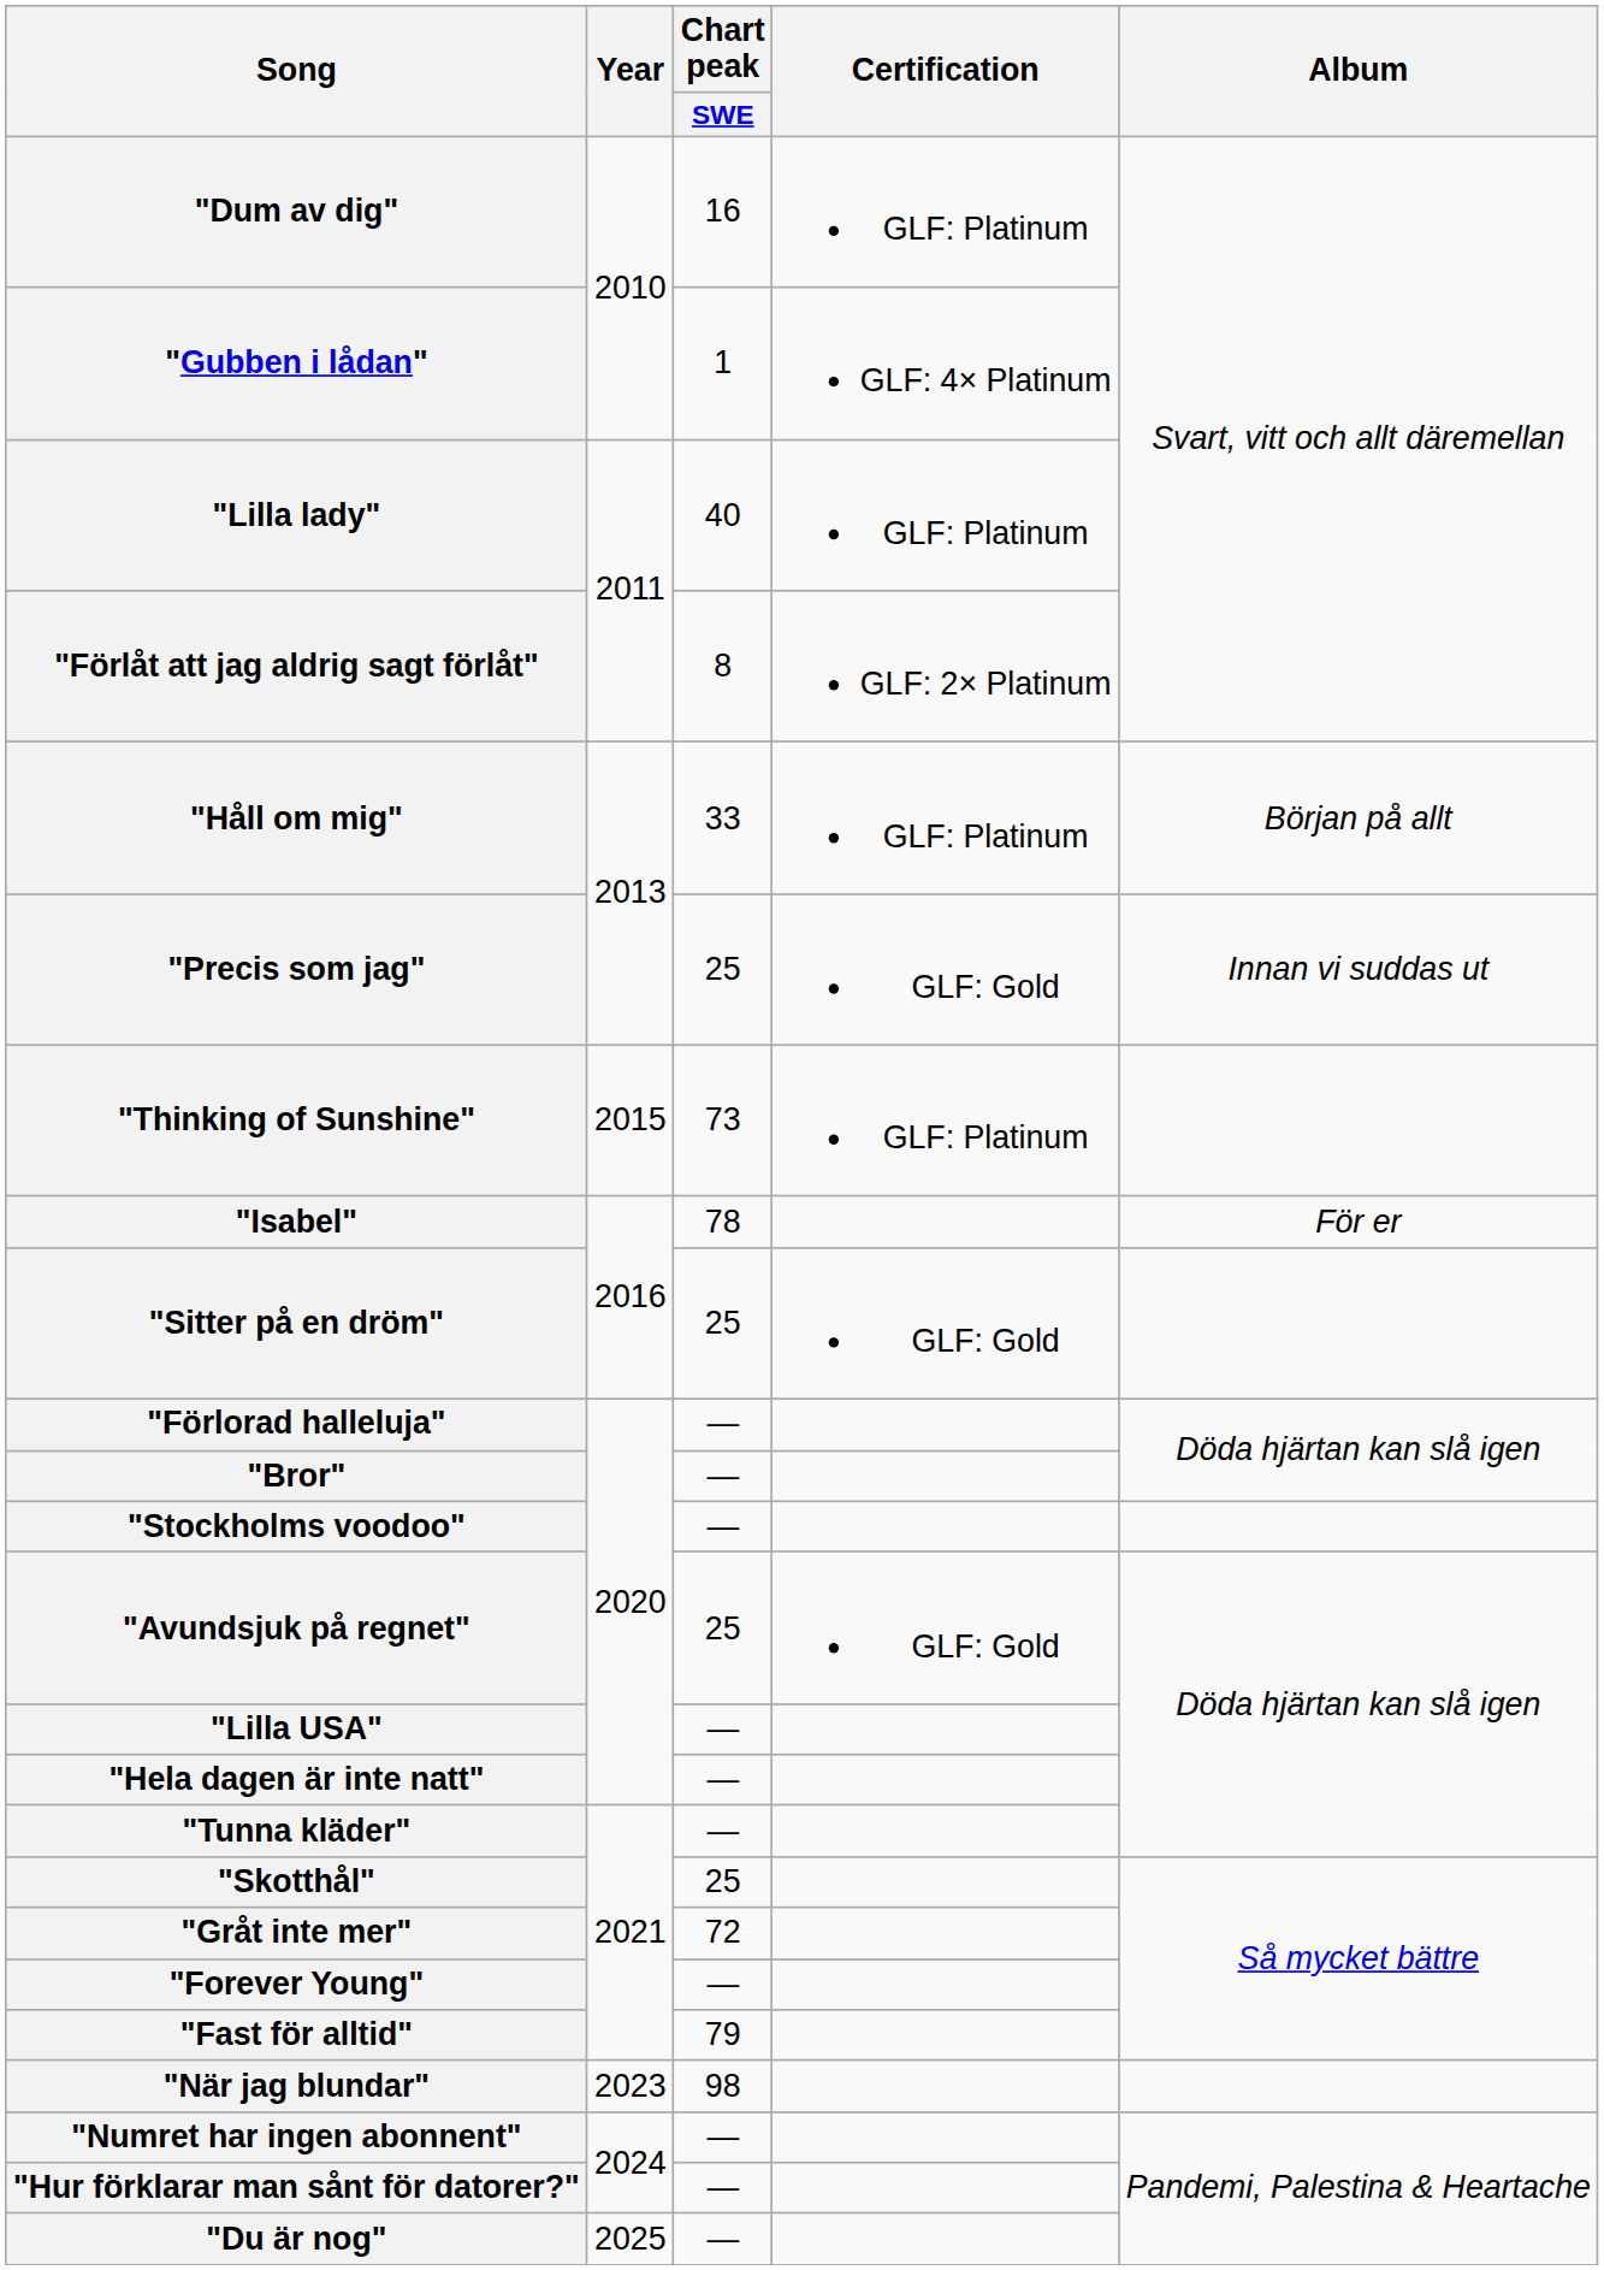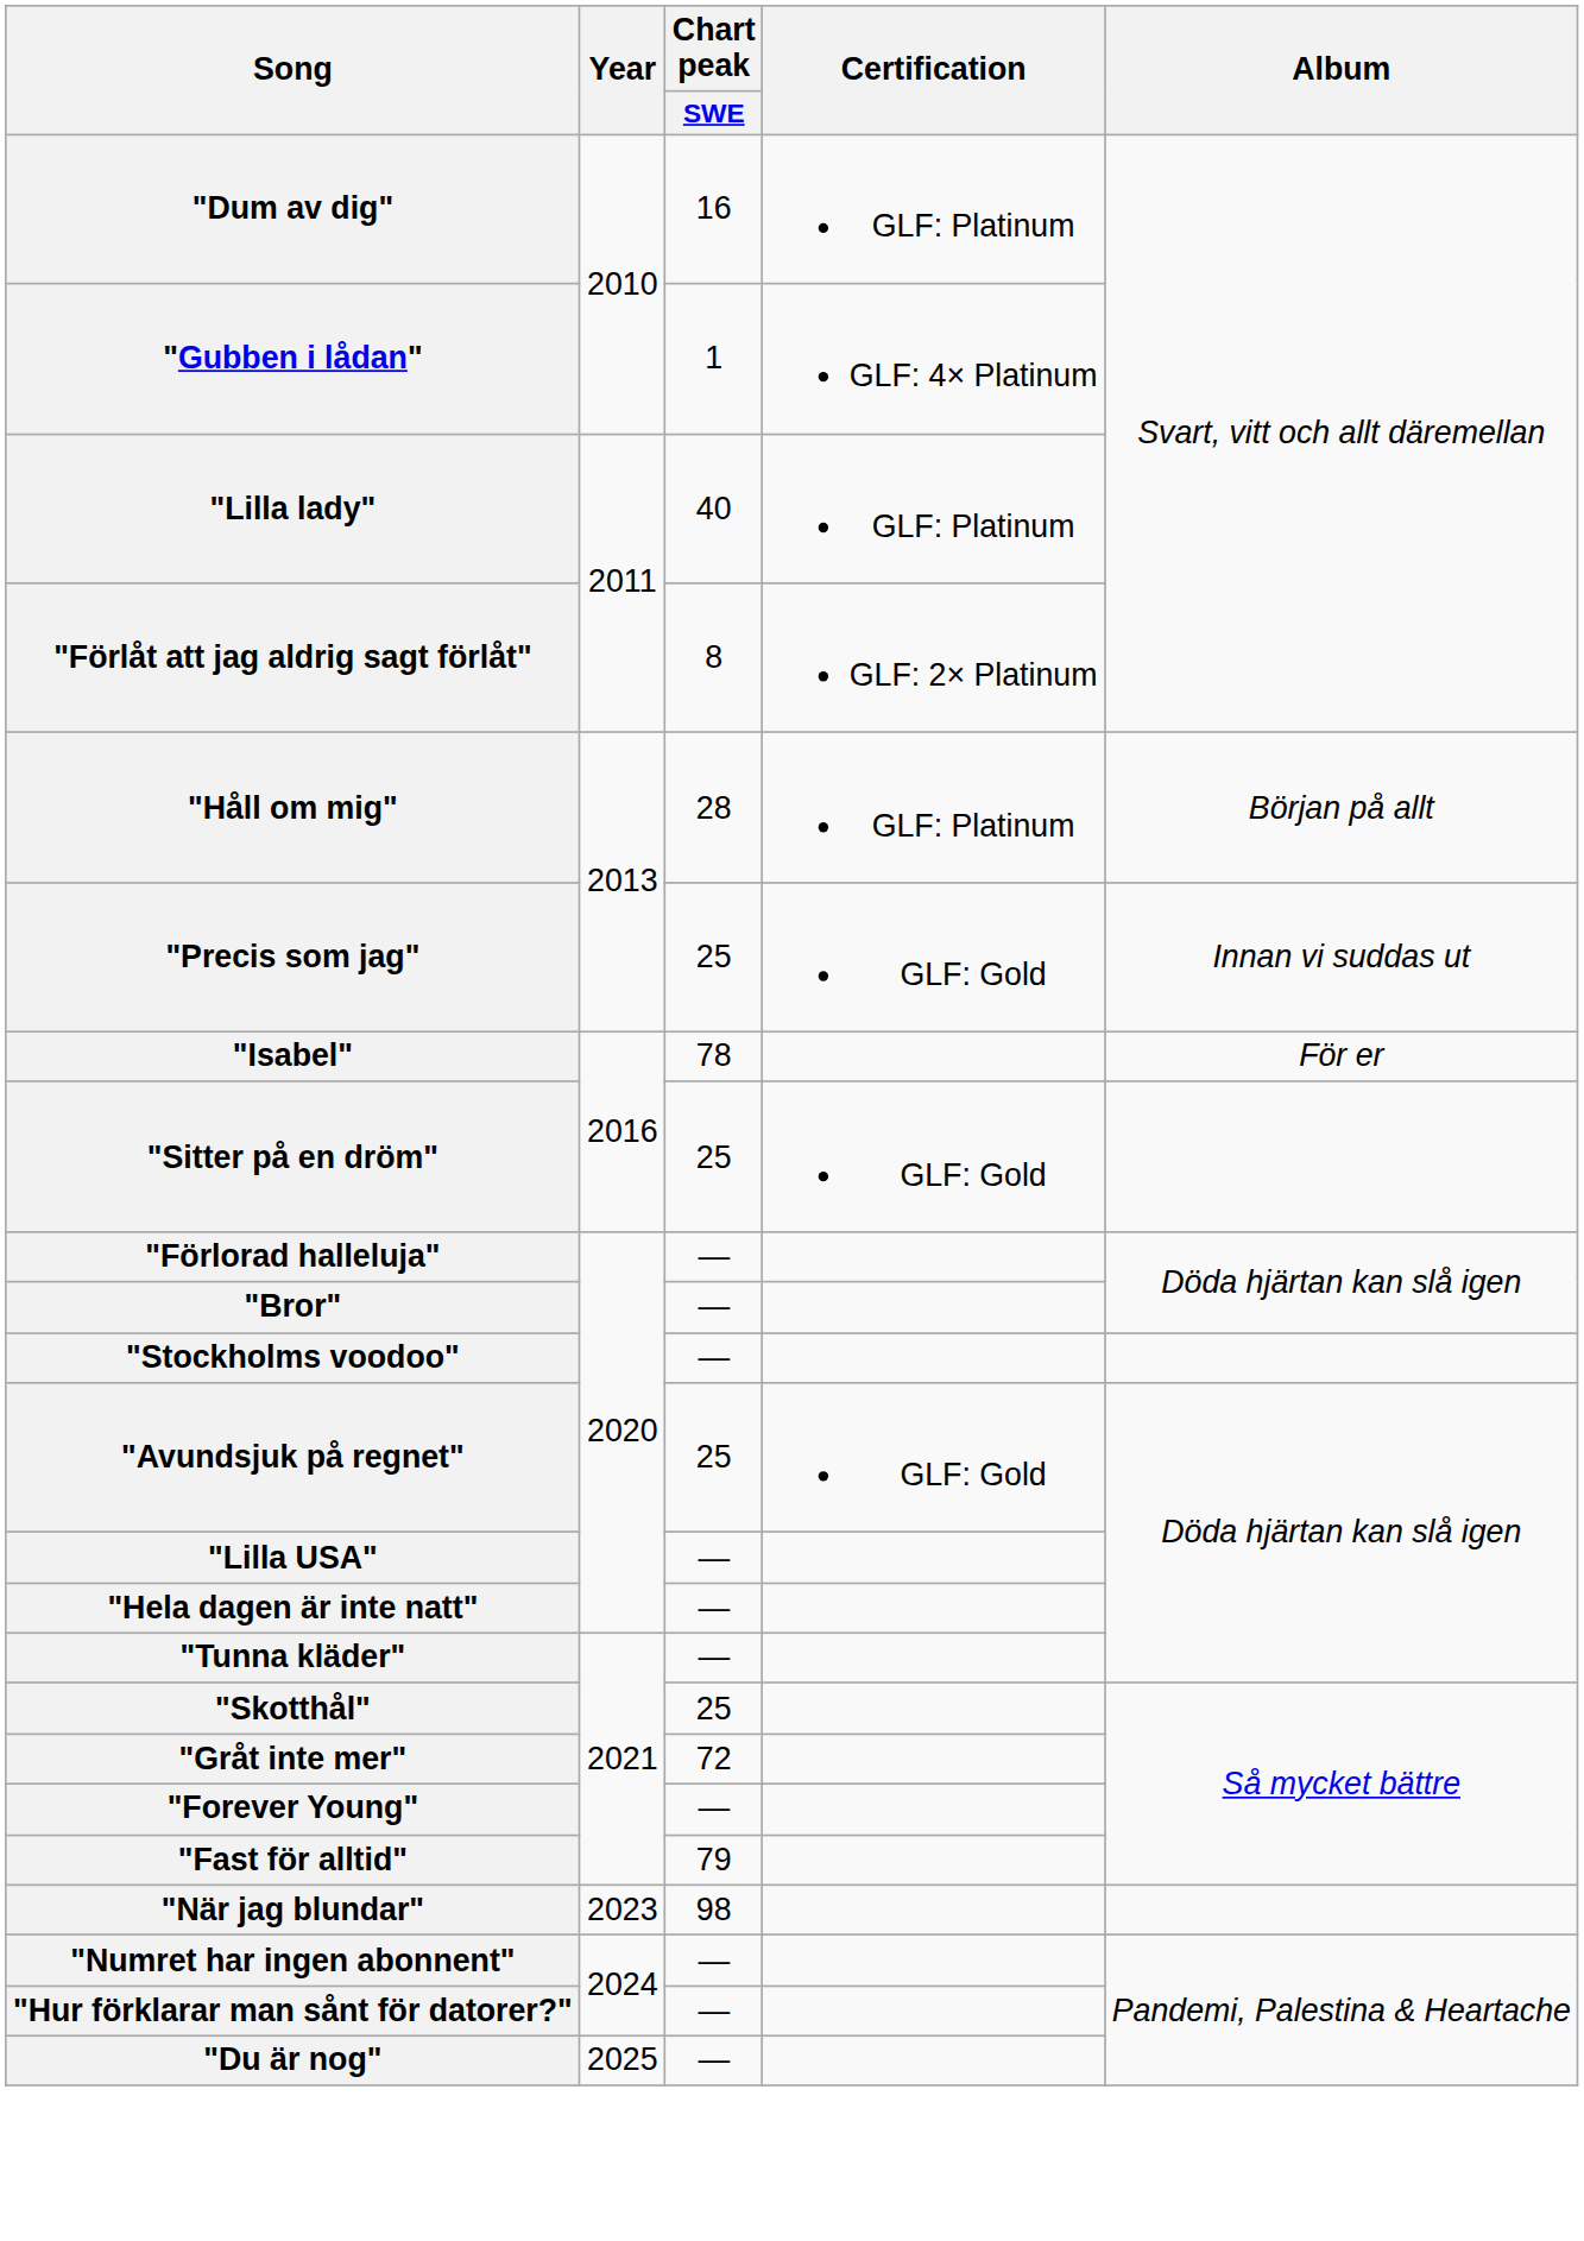 <table class="wikitable plainrowheaders" style="text-align:center">
 <tr>
 <th scope="col" rowspan="2">Song</th>
 <th scope="col" rowspan="2">Year</th>
 <th scope="col" colspan="1">Chart<br>peak</th>
 <th scope="col" rowspan="2">Certification</th>
 <th scope="col" rowspan="2">Album</th>
 </tr>
 <tr>
 <th scope="col" style="width:3em;font-size:85%;"><a href='#'>SWE</a><br></th>
 </tr>
 <tr>
 <th scope="row">"Dum av dig"</th>
 <td rowspan="2">2010</td>
 <td>16</td>
 <td><br><ul><li>GLF: Platinum</li></ul></td>
 <td rowspan="4"><em>Svart, vitt och allt däremellan</em></td>
 </tr>
 <tr>
 <th scope="row">"<a href='#'>Gubben i lådan</a>"</th>
 <td>1</td>
 <td><br><ul><li>GLF: 4× Platinum</li></ul></td>
 </tr>
 <tr>
 <th scope="row">"Lilla lady"</th>
 <td rowspan="2">2011</td>
 <td>40</td>
 <td><br><ul><li>GLF: Platinum</li></ul></td>
 </tr>
 <tr>
 <th scope="row">"Förlåt att jag aldrig sagt förlåt"</th>
 <td>8</td>
 <td><br><ul><li>GLF: 2× Platinum</li></ul></td>
 </tr>
 <tr>
 <th scope="row">"Håll om mig"<br></th>
 <td rowspan="2">2013</td>
-<td>33</td>
+<td>28</td>
 <td><br><ul><li>GLF: Platinum</li></ul></td>
 <td><em>Början på allt</em></td>
 </tr>
 <tr>
 <th scope="row">"Precis som jag"</th>
 <td>25</td>
 <td><br><ul><li>GLF: Gold</li></ul></td>
 <td><em>Innan vi suddas ut</em></td>
-</tr>
-<tr>
-<th scope="row">"Thinking of Sunshine"</th>
-<td>2015</td>
-<td>73</td>
-<td><br><ul><li>GLF: Platinum</li></ul></td>
-<td></td>
 </tr>
 <tr>
 <th scope="row">"Isabel"</th>
 <td rowspan="2">2016</td>
 <td>78</td>
 <td></td>
 <td><em>För er</em></td>
 </tr>
 <tr>
 <th scope="row">"Sitter på en dröm"<br></th>
 <td>25</td>
 <td><br><ul><li>GLF: Gold</li></ul></td>
 <td></td>
 </tr>
 <tr>
 <th scope="row">"Förlorad halleluja"</th>
 <td rowspan="6">2020</td>
 <td>—</td>
 <td></td>
 <td rowspan="2"><em>Döda hjärtan kan slå igen</em></td>
 </tr>
 <tr>
 <th scope="row">"Bror"</th>
 <td>—</td>
 <td></td>
 </tr>
 <tr>
 <th scope="row">"Stockholms voodoo"</th>
 <td>—</td>
 <td></td>
 <td></td>
 </tr>
 <tr>
 <th scope="row">"Avundsjuk på regnet"<br></th>
 <td>25</td>
 <td><br><ul><li>GLF: Gold</li></ul></td>
 <td rowspan="4"><em>Döda hjärtan kan slå igen</em></td>
 </tr>
 <tr>
 <th scope="row">"Lilla USA"</th>
 <td>—</td>
 <td></td>
 </tr>
 <tr>
 <th scope="row">"Hela dagen är inte natt"</th>
 <td>—</td>
 <td></td>
 </tr>
 <tr>
 <th scope="row">"Tunna kläder"<br></th>
 <td rowspan="5">2021</td>
 <td>—</td>
 </tr>
 <tr>
 <th scope="row">"Skotthål"</th>
 <td>25<br></td>
 <td></td>
 <td rowspan="4"><em><a href='#'>Så mycket bättre</a></em></td>
 </tr>
 <tr>
 <th scope="row">"Gråt inte mer"</th>
 <td>72<br></td>
 <td></td>
 </tr>
 <tr>
 <th scope="row">"Forever Young"</th>
 <td>—</td>
 <td></td>
 </tr>
 <tr>
 <th scope="row">"Fast för alltid"</th>
 <td>79<br></td>
 <td></td>
 </tr>
 <tr>
 <th scope="row">"När jag blundar"</th>
 <td>2023</td>
 <td>98<br></td>
 <td></td>
 <td></td>
 </tr>
 <tr>
 <th scope="row">"Numret har ingen abonnent"</th>
 <td rowspan="2">2024</td>
 <td>—</td>
 <td></td>
 <td rowspan="3"><em>Pandemi, Palestina & Heartache</em></td>
 </tr>
 <tr>
 <th scope="row">"Hur förklarar man sånt för datorer?"</th>
 <td>—</td>
 <td></td>
 </tr>
 <tr>
 <th scope="row">"Du är nog"</th>
 <td>2025</td>
 <td>—</td>
 <td></td>
 </tr>
 </table>
